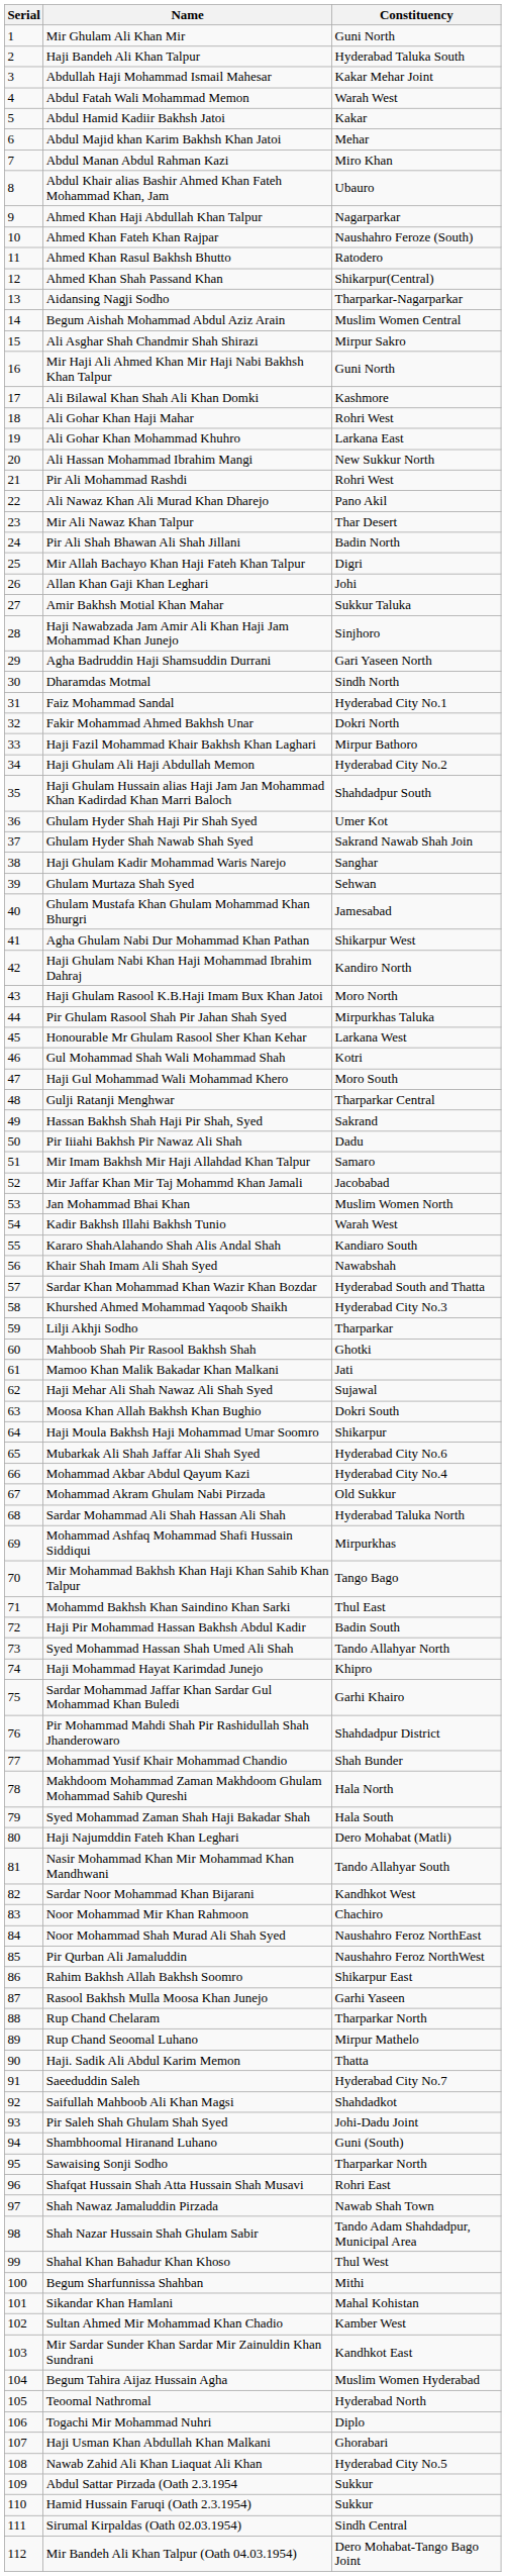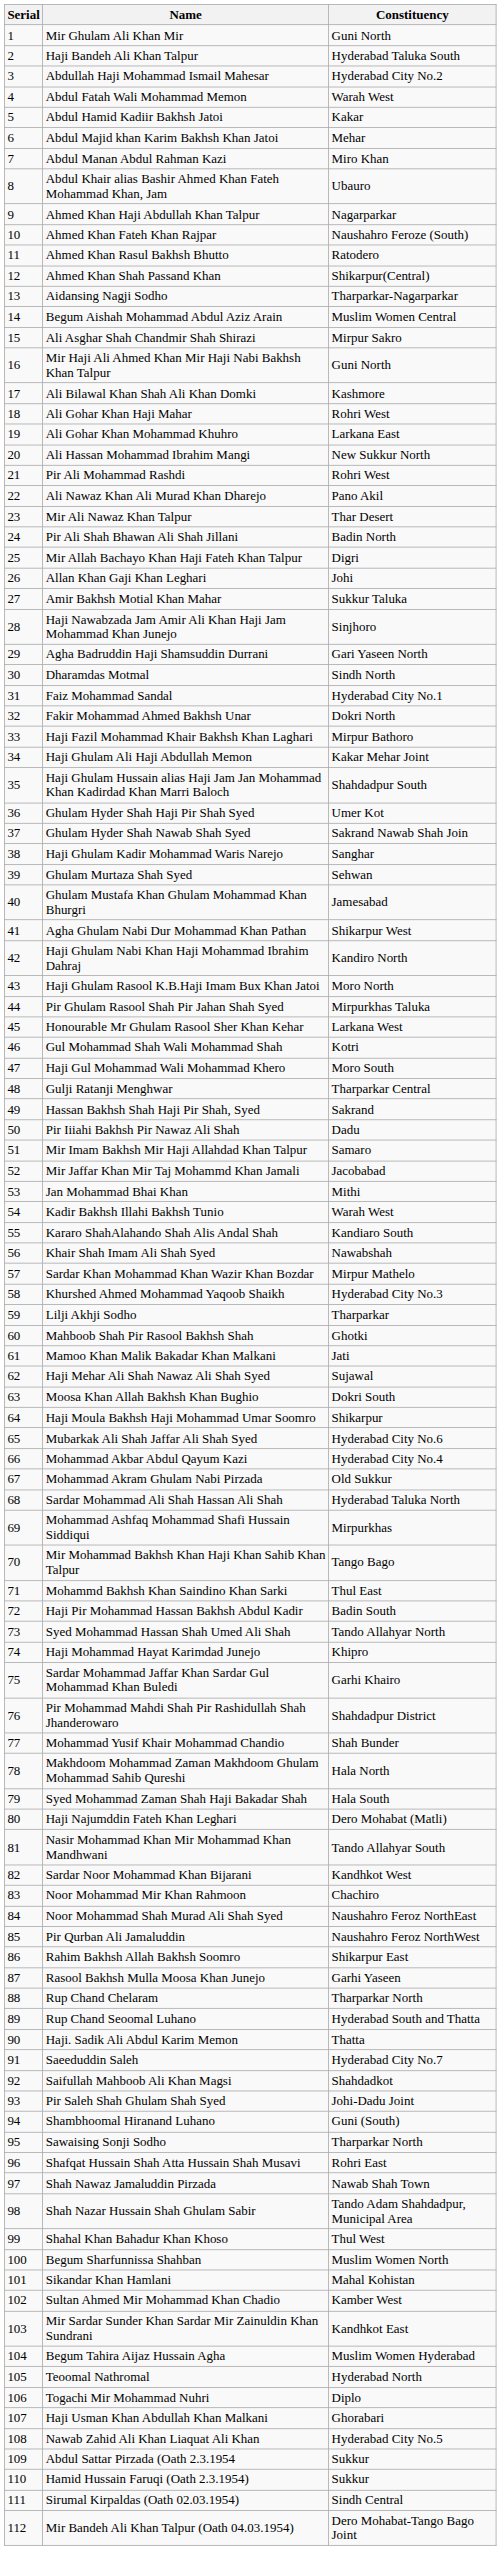 <table class="wikitable">
 <tr>
 <th>Serial</th>
 <th>Name</th>
 <th>Constituency</th>
 </tr>
 <tr>
 <td>1</td>
 <td>Mir Ghulam Ali Khan Mir</td>
 <td>Guni North</td>
 </tr>
 <tr>
 <td>2</td>
 <td>Haji Bandeh Ali Khan Talpur</td>
 <td>Hyderabad Taluka South</td>
 </tr>
 <tr>
 <td>3</td>
 <td>Abdullah Haji Mohammad Ismail Mahesar</td>
-<td>Kakar Mehar Joint</td>
+<td>Hyderabad City No.2</td>
 </tr>
 <tr>
 <td>4</td>
 <td>Abdul Fatah Wali Mohammad Memon</td>
 <td>Warah West</td>
 </tr>
 <tr>
 <td>5</td>
 <td>Abdul Hamid Kadiir Bakhsh Jatoi</td>
 <td>Kakar</td>
 </tr>
 <tr>
 <td>6</td>
 <td>Abdul Majid khan Karim Bakhsh Khan Jatoi</td>
 <td>Mehar</td>
 </tr>
 <tr>
 <td>7</td>
 <td>Abdul Manan Abdul Rahman Kazi</td>
 <td>Miro Khan</td>
 </tr>
 <tr>
 <td>8</td>
 <td>Abdul Khair alias Bashir Ahmed Khan Fateh Mohammad Khan, Jam</td>
 <td>Ubauro</td>
 </tr>
 <tr>
 <td>9</td>
 <td>Ahmed Khan Haji Abdullah Khan Talpur</td>
 <td>Nagarparkar</td>
 </tr>
 <tr>
 <td>10</td>
 <td>Ahmed Khan Fateh Khan Rajpar</td>
 <td>Naushahro Feroze (South)</td>
 </tr>
 <tr>
 <td>11</td>
 <td>Ahmed Khan Rasul Bakhsh Bhutto</td>
 <td>Ratodero</td>
 </tr>
 <tr>
 <td>12</td>
 <td>Ahmed Khan Shah Passand Khan</td>
 <td>Shikarpur(Central)</td>
 </tr>
 <tr>
 <td>13</td>
 <td>Aidansing Nagji Sodho</td>
 <td>Tharparkar-Nagarparkar</td>
 </tr>
 <tr>
 <td>14</td>
 <td>Begum Aishah Mohammad Abdul Aziz Arain</td>
 <td>Muslim Women Central  </td>
 </tr>
 <tr>
 <td>15</td>
 <td>Ali Asghar Shah Chandmir Shah Shirazi</td>
 <td>Mirpur Sakro</td>
 </tr>
 <tr>
 <td>16</td>
 <td>Mir Haji Ali Ahmed Khan Mir Haji Nabi Bakhsh Khan Talpur</td>
 <td>Guni North</td>
 </tr>
 <tr>
 <td>17</td>
 <td>Ali Bilawal Khan Shah Ali Khan Domki</td>
 <td>Kashmore</td>
 </tr>
 <tr>
 <td>18</td>
 <td>Ali Gohar Khan Haji Mahar</td>
 <td>Rohri West</td>
 </tr>
 <tr>
 <td>19</td>
 <td>Ali Gohar Khan Mohammad Khuhro</td>
 <td>Larkana East</td>
 </tr>
 <tr>
 <td>20</td>
 <td>Ali Hassan Mohammad Ibrahim Mangi</td>
 <td>New Sukkur North</td>
 </tr>
 <tr>
 <td>21</td>
 <td>Pir Ali Mohammad Rashdi</td>
 <td>Rohri West</td>
 </tr>
 <tr>
 <td>22</td>
 <td>Ali Nawaz Khan Ali Murad Khan Dharejo</td>
 <td>Pano Akil</td>
 </tr>
 <tr>
 <td>23</td>
 <td>Mir Ali Nawaz Khan Talpur</td>
 <td>Thar Desert</td>
 </tr>
 <tr>
 <td>24</td>
 <td>Pir Ali Shah Bhawan Ali Shah Jillani</td>
 <td>Badin North</td>
 </tr>
 <tr>
 <td>25</td>
 <td>Mir Allah Bachayo Khan Haji Fateh Khan Talpur</td>
 <td>Digri</td>
 </tr>
 <tr>
 <td>26</td>
 <td>Allan Khan Gaji Khan Leghari</td>
 <td>Johi</td>
 </tr>
 <tr>
 <td>27</td>
 <td>Amir Bakhsh Motial Khan Mahar</td>
 <td>Sukkur Taluka</td>
 </tr>
 <tr>
 <td>28</td>
 <td>Haji Nawabzada Jam Amir Ali Khan Haji Jam Mohammad Khan Junejo</td>
 <td>Sinjhoro</td>
 </tr>
 <tr>
 <td>29</td>
 <td>Agha Badruddin Haji Shamsuddin Durrani</td>
 <td>Gari Yaseen North</td>
 </tr>
 <tr>
 <td>30</td>
 <td>Dharamdas Motmal</td>
 <td>Sindh North</td>
 </tr>
 <tr>
 <td>31</td>
 <td>Faiz Mohammad Sandal</td>
 <td>Hyderabad City No.1</td>
 </tr>
 <tr>
 <td>32</td>
 <td>Fakir Mohammad Ahmed Bakhsh Unar</td>
 <td>Dokri North</td>
 </tr>
 <tr>
 <td>33</td>
 <td>Haji Fazil Mohammad Khair Bakhsh Khan Laghari</td>
 <td>Mirpur Bathoro</td>
 </tr>
 <tr>
 <td>34</td>
 <td>Haji Ghulam Ali Haji Abdullah Memon</td>
-<td>Hyderabad City No.2</td>
+<td>Kakar Mehar Joint</td>
 </tr>
 <tr>
 <td>35</td>
 <td>Haji Ghulam Hussain alias Haji Jam Jan Mohammad Khan Kadirdad Khan Marri Baloch</td>
 <td>Shahdadpur South</td>
 </tr>
 <tr>
 <td>36</td>
 <td>Ghulam Hyder Shah Haji Pir Shah Syed</td>
 <td>Umer Kot</td>
 </tr>
 <tr>
 <td>37</td>
 <td>Ghulam Hyder Shah Nawab Shah Syed</td>
 <td>Sakrand Nawab Shah Join</td>
 </tr>
 <tr>
 <td>38</td>
 <td>Haji Ghulam Kadir Mohammad Waris Narejo</td>
 <td>Sanghar</td>
 </tr>
 <tr>
 <td>39</td>
 <td>Ghulam Murtaza Shah Syed</td>
 <td>Sehwan</td>
 </tr>
 <tr>
 <td>40</td>
 <td>Ghulam Mustafa Khan Ghulam Mohammad Khan Bhurgri</td>
 <td>Jamesabad</td>
 </tr>
 <tr>
 <td>41</td>
 <td>Agha Ghulam Nabi Dur Mohammad Khan Pathan</td>
 <td>Shikarpur West</td>
 </tr>
 <tr>
 <td>42</td>
 <td>Haji Ghulam Nabi Khan Haji Mohammad Ibrahim Dahraj</td>
 <td>Kandiro North</td>
 </tr>
 <tr>
 <td>43</td>
 <td>Haji Ghulam Rasool K.B.Haji Imam Bux Khan Jatoi</td>
 <td>Moro North</td>
 </tr>
 <tr>
 <td>44</td>
 <td>Pir Ghulam Rasool Shah Pir Jahan Shah Syed</td>
 <td>Mirpurkhas Taluka</td>
 </tr>
 <tr>
 <td>45</td>
 <td>Honourable Mr Ghulam Rasool Sher Khan Kehar</td>
 <td>Larkana West</td>
 </tr>
 <tr>
 <td>46</td>
 <td>Gul Mohammad Shah Wali Mohammad Shah</td>
 <td>Kotri</td>
 </tr>
 <tr>
 <td>47</td>
 <td>Haji Gul Mohammad Wali Mohammad Khero</td>
 <td>Moro South</td>
 </tr>
 <tr>
 <td>48</td>
 <td>Gulji Ratanji Menghwar</td>
 <td>Tharparkar Central</td>
 </tr>
 <tr>
 <td>49</td>
 <td>Hassan Bakhsh Shah Haji Pir Shah, Syed</td>
 <td>Sakrand</td>
 </tr>
 <tr>
 <td>50</td>
 <td>Pir Iiiahi Bakhsh Pir Nawaz Ali Shah</td>
 <td>Dadu</td>
 </tr>
 <tr>
 <td>51</td>
 <td>Mir Imam Bakhsh Mir Haji Allahdad Khan Talpur</td>
 <td>Samaro</td>
 </tr>
 <tr>
 <td>52</td>
 <td>Mir Jaffar Khan Mir Taj Mohammd Khan Jamali</td>
 <td>Jacobabad</td>
 </tr>
 <tr>
 <td>53</td>
 <td>Jan Mohammad Bhai Khan</td>
-<td>Muslim Women North</td>
+<td>Mithi</td>
 </tr>
 <tr>
 <td>54</td>
 <td>Kadir Bakhsh Illahi Bakhsh Tunio</td>
 <td>Warah West</td>
 </tr>
 <tr>
 <td>55</td>
 <td>Kararo ShahAlahando Shah Alis Andal Shah</td>
 <td>Kandiaro South</td>
 </tr>
 <tr>
 <td>56</td>
 <td>Khair Shah Imam Ali Shah Syed</td>
 <td>Nawabshah</td>
 </tr>
 <tr>
 <td>57</td>
 <td>Sardar Khan Mohammad Khan Wazir Khan Bozdar</td>
-<td>Hyderabad South and Thatta</td>
+<td>Mirpur Mathelo</td>
 </tr>
 <tr>
 <td>58</td>
 <td>Khurshed Ahmed Mohammad Yaqoob Shaikh</td>
 <td>Hyderabad City No.3</td>
 </tr>
 <tr>
 <td>59</td>
 <td>Lilji Akhji Sodho</td>
 <td>Tharparkar</td>
 </tr>
 <tr>
 <td>60</td>
 <td>Mahboob Shah Pir Rasool Bakhsh Shah</td>
 <td>Ghotki</td>
 </tr>
 <tr>
 <td>61</td>
 <td>Mamoo Khan Malik Bakadar Khan Malkani</td>
 <td>Jati</td>
 </tr>
 <tr>
 <td>62</td>
 <td>Haji Mehar Ali Shah Nawaz Ali Shah Syed</td>
 <td>Sujawal</td>
 </tr>
 <tr>
 <td>63</td>
 <td>Moosa Khan Allah Bakhsh Khan Bughio</td>
 <td>Dokri South</td>
 </tr>
 <tr>
 <td>64</td>
 <td>Haji Moula Bakhsh Haji Mohammad Umar Soomro</td>
 <td>Shikarpur</td>
 </tr>
 <tr>
 <td>65</td>
 <td>Mubarkak Ali Shah Jaffar Ali Shah Syed</td>
 <td>Hyderabad City No.6</td>
 </tr>
 <tr>
 <td>66</td>
 <td>Mohammad Akbar Abdul Qayum Kazi</td>
 <td>Hyderabad City No.4</td>
 </tr>
 <tr>
 <td>67</td>
 <td>Mohammad Akram Ghulam Nabi Pirzada</td>
 <td>Old Sukkur</td>
 </tr>
 <tr>
 <td>68</td>
 <td>Sardar Mohammad Ali Shah Hassan Ali Shah</td>
 <td>Hyderabad Taluka North</td>
 </tr>
 <tr>
 <td>69</td>
 <td>Mohammad Ashfaq Mohammad Shafi Hussain Siddiqui  </td>
 <td>Mirpurkhas</td>
 </tr>
 <tr>
 <td>70</td>
 <td>Mir Mohammad Bakhsh Khan Haji Khan Sahib Khan Talpur</td>
 <td>Tango Bago</td>
 </tr>
 <tr>
 <td>71</td>
 <td>Mohammd Bakhsh Khan Saindino Khan Sarki</td>
 <td>Thul East</td>
 </tr>
 <tr>
 <td>72</td>
 <td>Haji Pir Mohammad Hassan Bakhsh Abdul Kadir</td>
 <td>Badin South</td>
 </tr>
 <tr>
 <td>73</td>
 <td>Syed Mohammad Hassan Shah Umed Ali Shah</td>
 <td>Tando Allahyar North</td>
 </tr>
 <tr>
 <td>74</td>
 <td>Haji Mohammad Hayat Karimdad Junejo</td>
 <td>Khipro</td>
 </tr>
 <tr>
 <td>75</td>
 <td>Sardar Mohammad Jaffar Khan Sardar Gul Mohammad Khan Buledi</td>
 <td>Garhi Khairo</td>
 </tr>
 <tr>
 <td>76</td>
 <td>Pir Mohammad Mahdi Shah Pir Rashidullah Shah Jhanderowaro</td>
 <td>Shahdadpur District</td>
 </tr>
 <tr>
 <td>77</td>
 <td>Mohammad Yusif Khair Mohammad Chandio</td>
 <td>Shah Bunder</td>
 </tr>
 <tr>
 <td>78</td>
 <td>Makhdoom Mohammad Zaman Makhdoom Ghulam Mohammad Sahib Qureshi</td>
 <td>Hala North</td>
 </tr>
 <tr>
 <td>79</td>
 <td>Syed Mohammad Zaman Shah Haji Bakadar Shah</td>
 <td>Hala South</td>
 </tr>
 <tr>
 <td>80</td>
 <td>Haji Najumddin Fateh Khan Leghari</td>
 <td>Dero Mohabat (Matli)</td>
 </tr>
 <tr>
 <td>81</td>
 <td>Nasir Mohammad Khan Mir Mohammad Khan Mandhwani</td>
 <td>Tando Allahyar South</td>
 </tr>
 <tr>
 <td>82</td>
 <td>Sardar Noor Mohammad Khan Bijarani</td>
 <td>Kandhkot West</td>
 </tr>
 <tr>
 <td>83</td>
 <td>Noor Mohammad Mir Khan Rahmoon</td>
 <td>Chachiro</td>
 </tr>
 <tr>
 <td>84</td>
 <td>Noor Mohammad Shah Murad Ali Shah Syed</td>
 <td>Naushahro Feroz NorthEast</td>
 </tr>
 <tr>
 <td>85</td>
 <td>Pir Qurban Ali Jamaluddin</td>
 <td>Naushahro Feroz NorthWest  </td>
 </tr>
 <tr>
 <td>86</td>
 <td>Rahim Bakhsh Allah Bakhsh Soomro</td>
 <td>Shikarpur East</td>
 </tr>
 <tr>
 <td>87</td>
 <td>Rasool Bakhsh Mulla Moosa Khan Junejo</td>
 <td>Garhi Yaseen</td>
 </tr>
 <tr>
 <td>88</td>
 <td>Rup Chand Chelaram</td>
 <td>Tharparkar North</td>
 </tr>
 <tr>
 <td>89</td>
 <td>Rup Chand Seoomal Luhano</td>
-<td>Mirpur Mathelo</td>
+<td>Hyderabad South and Thatta</td>
 </tr>
 <tr>
 <td>90</td>
 <td>Haji. Sadik Ali Abdul Karim Memon</td>
 <td>Thatta</td>
 </tr>
 <tr>
 <td>91</td>
 <td>Saeeduddin Saleh</td>
 <td>Hyderabad City No.7</td>
 </tr>
 <tr>
 <td>92</td>
 <td>Saifullah Mahboob Ali Khan Magsi</td>
 <td>Shahdadkot</td>
 </tr>
 <tr>
 <td>93</td>
 <td>Pir Saleh Shah Ghulam Shah Syed</td>
 <td>Johi-Dadu Joint</td>
 </tr>
 <tr>
 <td>94</td>
 <td>Shambhoomal Hiranand Luhano</td>
 <td>Guni (South)</td>
 </tr>
 <tr>
 <td>95</td>
 <td>Sawaising Sonji Sodho</td>
 <td>Tharparkar North</td>
 </tr>
 <tr>
 <td>96</td>
 <td>Shafqat Hussain Shah Atta Hussain Shah Musavi</td>
 <td>Rohri East</td>
 </tr>
 <tr>
 <td>97</td>
 <td>Shah Nawaz Jamaluddin Pirzada</td>
 <td>Nawab Shah Town</td>
 </tr>
 <tr>
 <td>98</td>
 <td>Shah Nazar Hussain Shah Ghulam Sabir</td>
 <td>Tando Adam Shahdadpur, Municipal Area</td>
 </tr>
 <tr>
 <td>99</td>
 <td>Shahal Khan Bahadur Khan Khoso</td>
 <td>Thul West</td>
 </tr>
 <tr>
 <td>100</td>
 <td>Begum Sharfunnissa Shahban</td>
-<td>Mithi</td>
+<td>Muslim Women North</td>
 </tr>
 <tr>
 <td>101</td>
 <td>Sikandar Khan Hamlani</td>
 <td>Mahal Kohistan  </td>
 </tr>
 <tr>
 <td>102</td>
 <td>Sultan Ahmed Mir Mohammad Khan Chadio</td>
 <td>Kamber West</td>
 </tr>
 <tr>
 <td>103</td>
 <td>Mir Sardar Sunder Khan Sardar Mir Zainuldin Khan Sundrani</td>
 <td>Kandhkot East</td>
 </tr>
 <tr>
 <td>104</td>
 <td>Begum Tahira Aijaz Hussain Agha</td>
 <td>Muslim Women Hyderabad</td>
 </tr>
 <tr>
 <td>105</td>
 <td>Teoomal Nathromal</td>
 <td>Hyderabad North</td>
 </tr>
 <tr>
 <td>106</td>
 <td>Togachi Mir Mohammad Nuhri</td>
 <td>Diplo</td>
 </tr>
 <tr>
 <td>107</td>
 <td>Haji Usman Khan Abdullah Khan Malkani</td>
 <td>Ghorabari</td>
 </tr>
 <tr>
 <td>108</td>
 <td>Nawab Zahid Ali Khan Liaquat Ali Khan</td>
 <td>Hyderabad City No.5</td>
 </tr>
 <tr>
 <td>109</td>
 <td>Abdul Sattar Pirzada (Oath 2.3.1954</td>
 <td>Sukkur</td>
 </tr>
 <tr>
 <td>110</td>
 <td>Hamid Hussain Faruqi (Oath 2.3.1954)</td>
 <td>Sukkur</td>
 </tr>
 <tr>
 <td>111</td>
 <td>Sirumal Kirpaldas (Oath 02.03.1954)</td>
 <td>Sindh Central</td>
 </tr>
 <tr>
 <td>112</td>
 <td>Mir Bandeh Ali Khan Talpur (Oath 04.03.1954)</td>
 <td>Dero Mohabat-Tango Bago Joint</td>
 </tr>
 </table>
